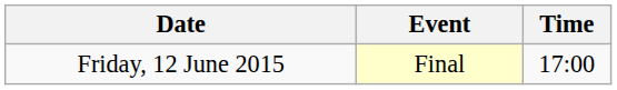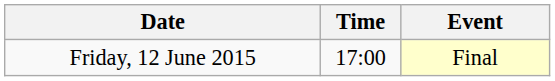 <table class = "wikitable" style="text-align:center;">
 <tr>
 <th width=220>Date</th>
+<th width=50>Time</th>
 <th width=100>Event</th>
-<th width=50>Time</th>
 </tr>
 <tr>
 <td>Friday, 12 June 2015</td>
+<td>17:00</td>
 <td bgcolor=ffffcc>Final</td>
-<td>17:00</td>
 </tr>
 </table>
